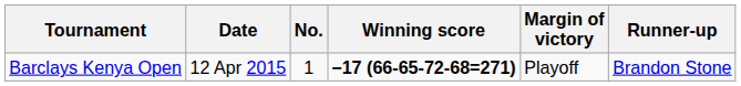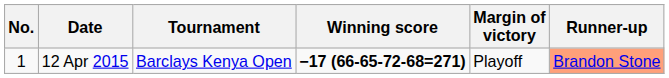 <table class="wikitable" style="font-size:95%;">
 <tr>
+<th>No.</th>
+<th>Date</th>
 <th>Tournament</th>
-<th>Date</th>
-<th>No.</th>
 <th>Winning score</th>
 <th>Margin of<br>victory</th>
 <th>Runner-up</th>
 </tr>
 <tr>
+<td align=center>1</td>
+<td align=right>12 Apr <a href='#'>2015</a></td>
 <td><a href='#'>Barclays Kenya Open</a></td>
-<td align=right>12 Apr <a href='#'>2015</a></td>
-<td align=center>1</td>
 <td><strong>−17 (66-65-72-68=271)</strong></td>
 <td>Playoff</td>
-<td> <a href='#'>Brandon Stone</a></td>
+<td style="background: lightsalmon;"> <a href='#'>Brandon Stone</a></td>
 </tr>
 </table>
